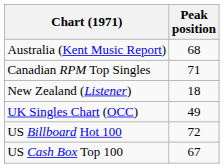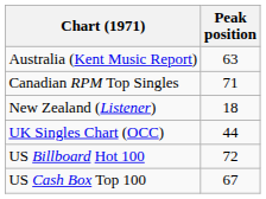 <table class="wikitable sortable">
 <tr>
 <th>Chart (1971)</th>
 <th>Peak<br>position</th>
 </tr>
 <tr>
 <td>Australia (<a href='#'>Kent Music Report</a>)</td>
-<td style="text-align:center;">68</td>
+<td style="text-align:center;">63</td>
 </tr>
 <tr>
 <td>Canadian <em>RPM</em> Top Singles</td>
 <td style="text-align:center;">71</td>
 </tr>
 <tr>
 <td>New Zealand (<em><a href='#'>Listener</a></em>)</td>
 <td style="text-align:center;">18</td>
 </tr>
 <tr>
 <td><a href='#'>UK Singles Chart</a> (<a href='#'>OCC</a>)</td>
-<td style="text-align:center;">49</td>
+<td style="text-align:center;">44</td>
 </tr>
 <tr>
 <td>US <em><a href='#'>Billboard</a></em> <a href='#'>Hot 100</a></td>
 <td style="text-align:center;">72</td>
 </tr>
 <tr>
 <td>US <em><a href='#'>Cash Box</a></em> Top 100</td>
 <td style="text-align:center;">67</td>
 </tr>
 </table>
